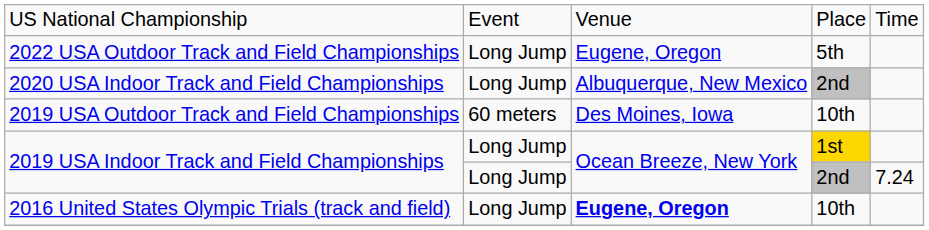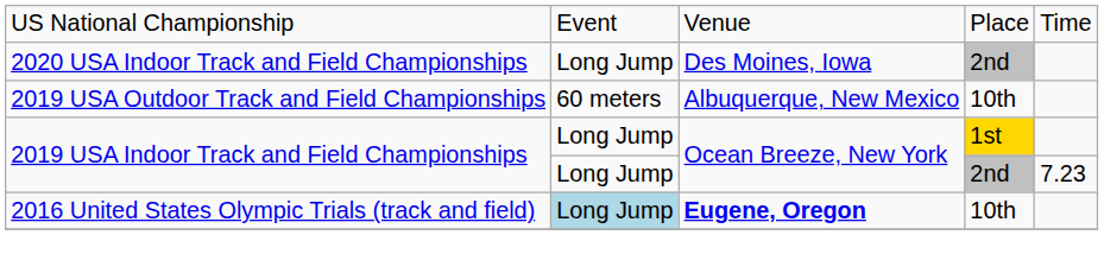 <table class="wikitable">
 <tr>
 <td>US National Championship</td>
 <td>Event</td>
 <td>Venue</td>
 <td>Place</td>
 <td>Time</td>
 </tr>
 <tr>
-<td><a href='#'>2022 USA Outdoor Track and Field Championships</a></td>
-<td>Long Jump</td>
-<td><a href='#'>Eugene, Oregon</a></td>
-<td>5th</td>
-<td></td>
-</tr>
-<tr>
 <td><a href='#'>2020 USA Indoor Track and Field Championships</a></td>
 <td>Long Jump</td>
-<td><a href='#'>Albuquerque, New Mexico</a></td>
+<td><a href='#'>Des Moines, Iowa</a></td>
 <td bgcolor=silver>2nd</td>
 <td></td>
 </tr>
 <tr>
 <td><a href='#'>2019 USA Outdoor Track and Field Championships</a></td>
 <td>60 meters</td>
-<td><a href='#'>Des Moines, Iowa</a></td>
+<td><a href='#'>Albuquerque, New Mexico</a></td>
 <td>10th</td>
 <td></td>
 </tr>
 <tr>
 <td rowspan=2><a href='#'>2019 USA Indoor Track and Field Championships</a></td>
 <td>Long Jump</td>
 <td rowspan=2><a href='#'>Ocean Breeze, New York</a></td>
 <td bgcolor=gold>1st</td>
 <td></td>
 </tr>
 <tr>
 <td>Long Jump</td>
 <td bgcolor=silver>2nd</td>
-<td>7.24</td>
+<td>7.23</td>
 </tr>
 <tr>
 <td><a href='#'>2016 United States Olympic Trials (track and field)</a></td>
-<td>Long Jump</td>
+<td style="background: lightblue;">Long Jump</td>
 <td><strong><a href='#'>Eugene, Oregon</a></strong></td>
 <td>10th</td>
 <td></td>
 </tr>
 <tr>
 </tr>
 </table>
